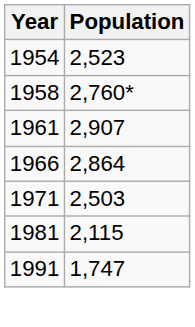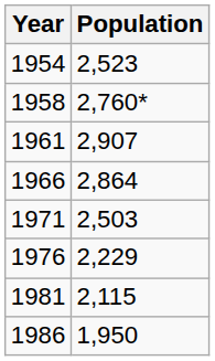 <table class="wikitable">
 <tr>
 <th>Year</th>
 <th>Population</th>
 </tr>
 <tr>
 <td>1954</td>
 <td>2,523</td>
 </tr>
 <tr>
 <td>1958</td>
 <td>2,760*</td>
 </tr>
 <tr>
 <td>1961</td>
 <td>2,907</td>
 </tr>
 <tr>
 <td>1966</td>
 <td>2,864</td>
 </tr>
 <tr>
 <td>1971</td>
 <td>2,503</td>
 </tr>
 <tr>
+<td>1976</td>
+<td>2,229</td>
+</tr>
+<tr>
 <td>1981</td>
 <td>2,115</td>
 </tr>
 <tr>
-<td>1991</td>
-<td>1,747</td>
+<td>1986</td>
+<td>1,950</td>
 </tr>
 </table>
